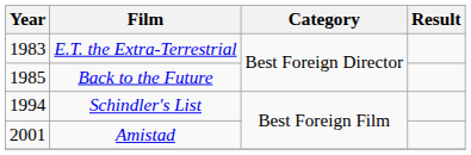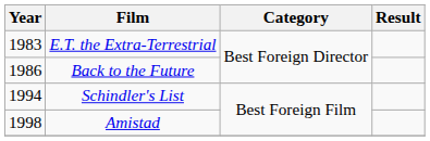 <table class="wikitable">
 <tr>
 <th>Year</th>
 <th>Film</th>
 <th>Category</th>
 <th>Result</th>
 </tr>
 <tr>
 <td style="text-align:center;">1983</td>
 <td style="text-align:center;"><em><a href='#'>E.T. the Extra-Terrestrial</a></em></td>
 <td rowspan="2" style="text-align:center;">Best Foreign Director</td>
 <td></td>
 </tr>
 <tr>
-<td style="text-align:center;">1985</td>
+<td style="text-align:center;">1986</td>
 <td style="text-align:center;"><em><a href='#'>Back to the Future</a></em></td>
 <td></td>
 </tr>
 <tr>
 <td style="text-align:center;">1994</td>
 <td style="text-align:center;"><em><a href='#'>Schindler's List</a></em></td>
 <td style="text-align:center;" rowspan="2">Best Foreign Film</td>
 <td></td>
 </tr>
 <tr>
-<td style="text-align:center;">2001</td>
+<td style="text-align:center;">1998</td>
 <td style="text-align:center;"><em><a href='#'>Amistad</a></em></td>
 <td></td>
 </tr>
 <tr>
 </tr>
 </table>
